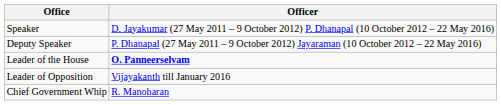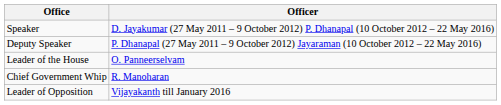 <table class="wikitable">
 <tr>
 <th>Office</th>
 <th>Officer</th>
 </tr>
 <tr>
 <td>Speaker</td>
 <td><a href='#'>D. Jayakumar</a> (27 May 2011 – 9 October 2012) <a href='#'>P. Dhanapal</a> (10 October 2012 – 22 May 2016)</td>
 </tr>
 <tr>
 <td>Deputy Speaker</td>
 <td><a href='#'>P. Dhanapal</a> (27 May 2011 – 9 October 2012) <a href='#'>Jayaraman</a> (10 October 2012 – 22 May 2016)</td>
 </tr>
 <tr>
 <td>Leader of the House</td>
-<td><strong><a href='#'>O. Panneerselvam</a></strong></td>
+<td><a href='#'>O. Panneerselvam</a></td>
+</tr>
+<tr>
+<td>Chief Government Whip</td>
+<td><a href='#'>R. Manoharan</a></td>
 </tr>
 <tr>
 <td>Leader of Opposition</td>
 <td><a href='#'>Vijayakanth</a> till January 2016</td>
 </tr>
-<tr>
-<td>Chief Government Whip</td>
-<td><a href='#'>R. Manoharan</a></td>
-</tr>
 </table>
